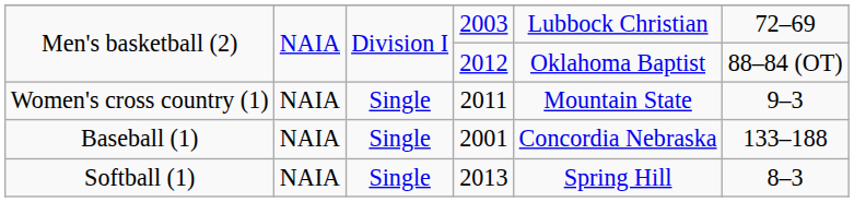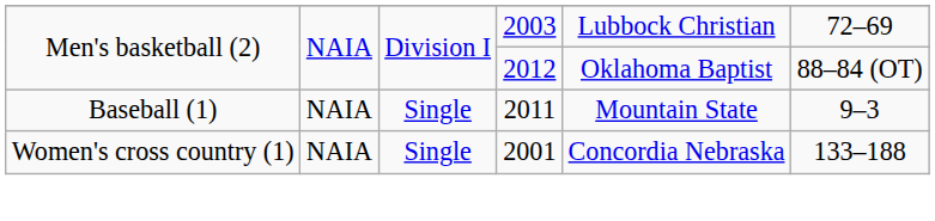 <table class="wikitable">
 <tr>
 </tr>
 <tr align="center">
 <td rowspan="2">Men's basketball (2)</td>
 <td rowspan="2"><a href='#'>NAIA</a></td>
 <td rowspan="2"><a href='#'>Division I</a></td>
 <td><a href='#'>2003</a></td>
 <td><a href='#'>Lubbock Christian</a></td>
 <td>72–69</td>
 </tr>
 <tr align="center">
 <td><a href='#'>2012</a></td>
 <td><a href='#'>Oklahoma Baptist</a></td>
 <td>88–84 (OT)</td>
 </tr>
 <tr align="center">
-<td rowspan="1">Women's cross country (1)</td>
+<td rowspan="1">Baseball (1)</td>
 <td rowspan="1">NAIA</td>
 <td rowspan="1"><a href='#'>Single</a></td>
 <td>2011</td>
 <td><a href='#'>Mountain State</a></td>
 <td>9–3</td>
 </tr>
 <tr align="center">
-<td rowspan="1">Baseball (1)</td>
+<td rowspan="1">Women's cross country (1)</td>
 <td rowspan="1">NAIA</td>
 <td rowspan="1"><a href='#'>Single</a></td>
 <td>2001</td>
 <td><a href='#'>Concordia Nebraska</a></td>
 <td>133–188</td>
 </tr>
-<tr align="center">
-<td rowspan="1">Softball (1)</td>
-<td rowspan="1">NAIA</td>
-<td rowspan="1"><a href='#'>Single</a></td>
-<td>2013</td>
-<td><a href='#'>Spring Hill</a></td>
-<td>8–3</td>
-</tr>
 </table>
